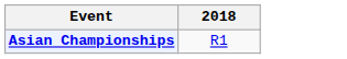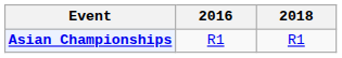 <table class="wikitable" style="font-size: 90%; text-align:center">
 <tr>
 <th>Event</th>
+<th>2016</th>
 <th>2018</th>
 </tr>
 <tr>
 <td bgcolor="#ECF2FF"; align="left"><strong><a href='#'>Asian Championships</a></strong></td>
 <td style="width: 60px"><a href='#'>R1</a></td>
+<td style="width: 60px"><a href='#'>R1</a></td>
 </tr>
 </table>
